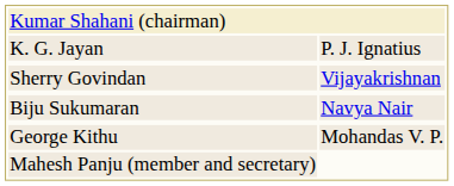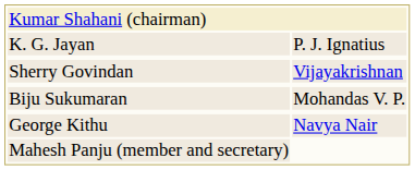 <table style="border: 1px solid #BEB168;background-color:#FDFCF6;">
 <tr>
 <td colspan="2" style="background-color:#F5EFD0;"> <a href='#'>Kumar Shahani</a> (chairman)</td>
 </tr>
 <tr style="background-color:#F0EADF;">
 <td> K. G. Jayan</td>
 <td> P. J. Ignatius</td>
 </tr>
 <tr style="vertical-align:top;">
 </tr>
 <tr style="background-color:#F0EADF;">
 <td> Sherry Govindan</td>
 <td> <a href='#'>Vijayakrishnan</a></td>
 </tr>
 <tr style="vertical-align:top;">
 </tr>
 <tr style="background-color:#F0EADF;">
 <td> Biju Sukumaran</td>
-<td> <a href='#'>Navya Nair</a></td>
+<td> Mohandas V. P.</td>
 </tr>
 <tr style="vertical-align:top;">
 </tr>
 <tr style="background-color:#F0EADF;">
 <td> George Kithu</td>
-<td> Mohandas V. P.</td>
+<td> <a href='#'>Navya Nair</a></td>
 </tr>
 <tr style="background-color:#F0EADF;">
 <td> Mahesh Panju (member and secretary)</td>
 </tr>
 </table>
